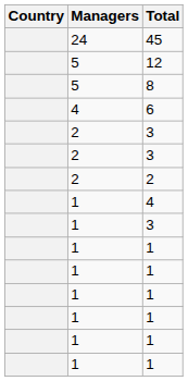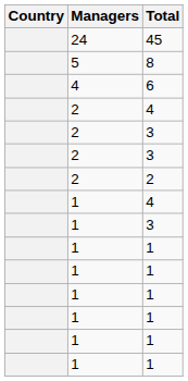 <table class="wikitable plainrowheaders">
 <tr>
 <th scope=col>Country</th>
 <th scope=col>Managers</th>
 <th scope=col>Total</th>
 </tr>
 <tr>
 <th scope=row></th>
 <td>24</td>
 <td>45</td>
 </tr>
 <tr>
 <th scope=row></th>
 <td>5</td>
-<td>12</td>
-</tr>
-<tr>
-<th scope=row></th>
-<td>5</td>
 <td>8</td>
 </tr>
 <tr>
 <th scope=row></th>
 <td>4</td>
 <td>6</td>
+</tr>
+<tr>
+<th scope=row></th>
+<td>2</td>
+<td>4</td>
 </tr>
 <tr>
 <th scope=row></th>
 <td>2</td>
 <td>3</td>
 </tr>
 <tr>
 <th scope=row></th>
 <td>2</td>
 <td>3</td>
 </tr>
 <tr>
 <th scope=row></th>
 <td>2</td>
 <td>2</td>
 </tr>
 <tr>
 <th scope=row></th>
 <td>1</td>
 <td>4</td>
 </tr>
 <tr>
 <th scope=row></th>
 <td>1</td>
 <td>3</td>
 </tr>
 <tr>
 <th scope=row></th>
 <td>1</td>
 <td>1</td>
 </tr>
 <tr>
 <th scope=row></th>
 <td>1</td>
 <td>1</td>
 </tr>
 <tr>
 <th scope=row></th>
 <td>1</td>
 <td>1</td>
 </tr>
 <tr>
 <th scope=row></th>
 <td>1</td>
 <td>1</td>
 </tr>
 <tr>
 <th scope=row></th>
 <td>1</td>
 <td>1</td>
 </tr>
 <tr>
 <th scope=row></th>
 <td>1</td>
 <td>1</td>
 </tr>
 </table>
